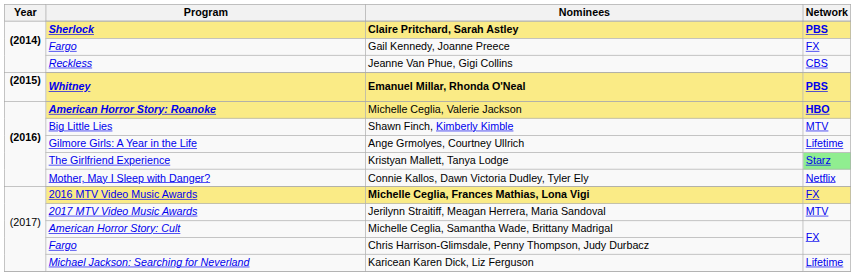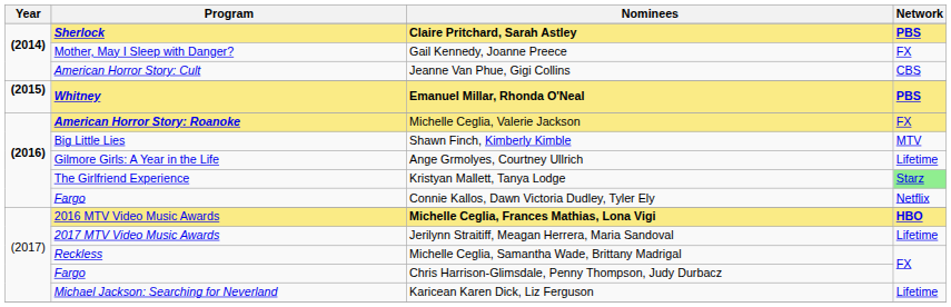 <table class="wikitable" style="width:100%">
 <tr bgcolor="#bebebe">
 <th width="5%">Year</th>
 <th width="40%">Program</th>
 <th width="55%">Nominees</th>
 <th width="5%">Network</th>
 </tr>
 <tr>
 <td rowspan=4 style="text-align:center"><strong>(2014)</strong><br> <br></td>
 </tr>
 <tr style="background:#FAEB86">
 <td><strong><em><a href='#'>Sherlock</a></em></strong></td>
 <td><strong>Claire Pritchard, Sarah Astley</strong></td>
 <td><strong><a href='#'>PBS</a></strong></td>
 </tr>
 <tr>
-<td><em><a href='#'>Fargo</a></em></td>
+<td></em><a href='#'>Mother, May I Sleep with Danger?</a><em></td>
 <td>Gail Kennedy, Joanne Preece</td>
 <td><a href='#'>FX</a></td>
 </tr>
 <tr>
-<td><em><a href='#'>Reckless</a></em></td>
+<td><em><a href='#'>American Horror Story: Cult</a></em></td>
 <td>Jeanne Van Phue, Gigi Collins</td>
 <td><a href='#'>CBS</a></td>
 </tr>
 <tr>
 <td rowspan=2 style="text-align:center"><strong>(2015)</strong><br> <br></td>
 </tr>
 <tr style="background:#FAEB86">
 <td><strong><em><a href='#'>Whitney</a></em></strong></td>
 <td><strong>Emanuel Millar, Rhonda O'Neal</strong></td>
 <td><strong><a href='#'>PBS</a></strong></td>
 </tr>
 <tr>
 <td rowspan=6 style="text-align:center"><strong>(2016)</strong><br> <br></td>
 </tr>
 <tr style="background:#FAEB86">
 <td><strong><em><a href='#'>American Horror Story: Roanoke</a><em> <strong></td>
 <td></strong>Michelle Ceglia, Valerie Jackson<strong></td>
-<td><strong><a href='#'>HBO</a></strong></td>
+<td></strong><a href='#'>FX</a><strong></td>
 </tr>
 <tr>
 <td></em></strong><a href='#'>Big Little Lies</a></em> </strong></td>
 <td>Shawn Finch, <a href='#'>Kimberly Kimble</a></td>
 <td><a href='#'>MTV</a></td>
 </tr>
 <tr>
 <td></em><a href='#'>Gilmore Girls: A Year in the Life</a><em></td>
 <td>Ange Grmolyes, Courtney Ullrich</td>
 <td><a href='#'>Lifetime</a></td>
 </tr>
 <tr>
 <td></em><a href='#'>The Girlfriend Experience</a><em></td>
 <td>Kristyan Mallett, Tanya Lodge</td>
 <td style="background: lightgreen;"><a href='#'>Starz</a></td>
 </tr>
 <tr>
-<td></em><a href='#'>Mother, May I Sleep with Danger?</a><em></td>
+<td><em><a href='#'>Fargo</a></em></td>
 <td>Connie Kallos, Dawn Victoria Dudley, Tyler Ely</td>
 <td><a href='#'>Netflix</a></td>
 </tr>
 <tr>
 <td rowspan=6 style="text-align:center"></strong>(2017)<strong><br> <br></td>
 </tr>
 <tr style="background:#FAEB86">
 <td></em><a href='#'>2016 MTV Video Music Awards</a><em></td>
 <td><strong>Michelle Ceglia, Frances Mathias, Lona Vigi</strong></td>
-<td></strong><a href='#'>FX</a><strong></td>
+<td><strong><a href='#'>HBO</a></strong></td>
 </tr>
 <tr>
 <td><em><a href='#'>2017 MTV Video Music Awards</a></em></td>
 <td>Jerilynn Straitiff, Meagan Herrera, Maria Sandoval</td>
-<td><a href='#'>MTV</a></td>
+<td><a href='#'>Lifetime</a></td>
 </tr>
 <tr>
-<td><em><a href='#'>American Horror Story: Cult</a></em></td>
+<td><em><a href='#'>Reckless</a></em></td>
 <td>Michelle Ceglia, Samantha Wade, Brittany Madrigal</td>
 <td rowspan="2"><a href='#'>FX</a></td>
 </tr>
 <tr>
 <td><em><a href='#'>Fargo</a></em></td>
 <td>Chris Harrison-Glimsdale, Penny Thompson, Judy Durbacz</td>
 </tr>
 <tr>
 <td><em><a href='#'>Michael Jackson: Searching for Neverland</a></em></td>
 <td>Karicean Karen Dick, Liz Ferguson</td>
 <td><a href='#'>Lifetime</a></td>
 </tr>
 <tr>
 </tr>
 </table>
